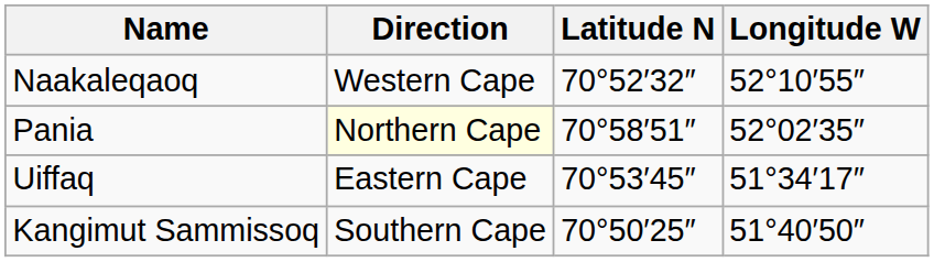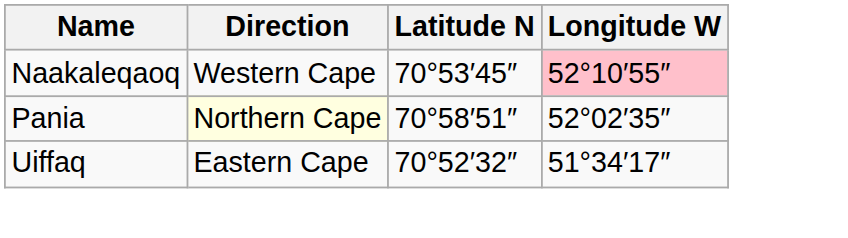 <table class="wikitable">
 <tr>
 <th>Name</th>
 <th>Direction</th>
 <th>Latitude N</th>
 <th>Longitude W</th>
 </tr>
 <tr>
 <td>Naakaleqaoq</td>
 <td>Western Cape</td>
-<td>70°52′32″</td>
-<td>52°10′55″</td>
+<td>70°53′45″</td>
+<td style="background: pink;">52°10′55″</td>
 </tr>
 <tr>
 <td>Pania</td>
 <td style="background: lightyellow;">Northern Cape</td>
 <td>70°58′51″</td>
 <td>52°02′35″</td>
 </tr>
 <tr>
 <td>Uiffaq</td>
 <td>Eastern Cape</td>
-<td>70°53′45″</td>
+<td>70°52′32″</td>
 <td>51°34′17″</td>
 </tr>
-<tr>
-<td>Kangimut Sammissoq</td>
-<td>Southern Cape</td>
-<td>70°50′25″</td>
-<td>51°40′50″</td>
-</tr>
 </table>
